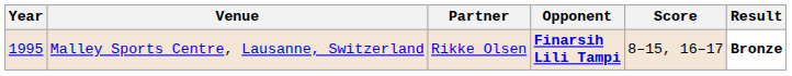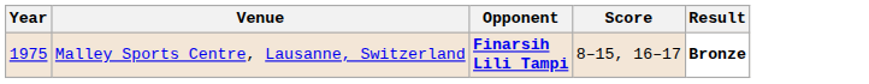 <table class="sortable wikitable" style="font-size: 90%;">
 <tr>
 <th>Year</th>
 <th>Venue</th>
-<th>Partner</th>
 <th>Opponent</th>
 <th>Score</th>
 <th>Result</th>
 </tr>
 <tr style="background:#F3E6D7">
-<td align="center"><a href='#'>1995</a></td>
+<td align="center"><a href='#'>1975</a></td>
 <td align="left"><a href='#'>Malley Sports Centre</a>, <a href='#'>Lausanne, Switzerland</a></td>
-<td align="left"> <a href='#'>Rikke Olsen</a></td>
 <td align="left"><strong> <a href='#'>Finarsih</a> <br>  <a href='#'>Lili Tampi</a></strong></td>
 <td align="left">8–15, 16–17</td>
 <td style="text-align:left; background:white"> <strong>Bronze</strong></td>
 </tr>
 </table>
